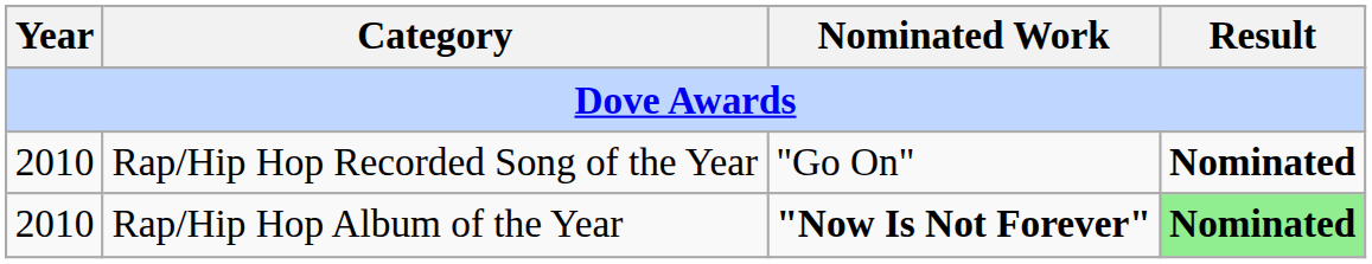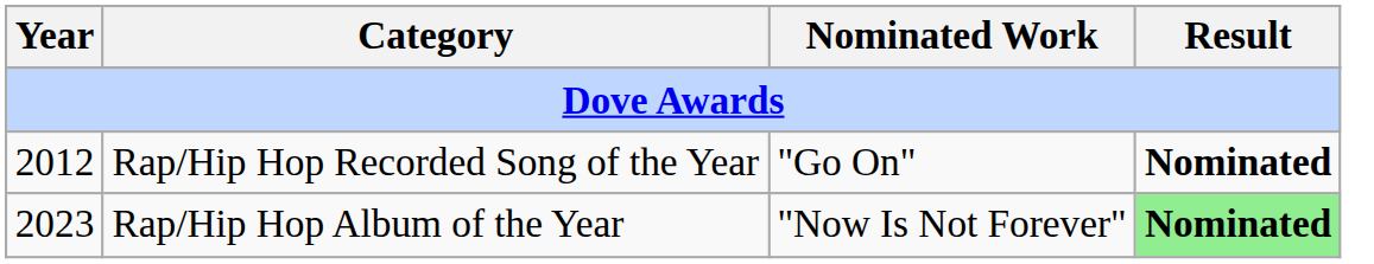 <table class="wikitable">
 <tr ---- bgcolor="#ebf5ff">
 <th>Year</th>
 <th>Category</th>
 <th>Nominated Work</th>
 <th>Result</th>
 </tr>
 <tr>
 </tr>
 <tr ---- bgcolor="#bfd7ff">
 <td colspan=6 align=center><strong><a href='#'>Dove Awards</a></strong></td>
 </tr>
 <tr>
-<td>2010</td>
+<td>2012</td>
 <td>Rap/Hip Hop Recorded Song of the Year</td>
 <td>"Go On"</td>
 <td><strong>Nominated</strong></td>
 </tr>
 <tr>
-<td>2010</td>
+<td>2023</td>
 <td>Rap/Hip Hop Album of the Year</td>
-<td><strong>"Now Is Not Forever"</strong></td>
+<td>"Now Is Not Forever"</td>
 <td style="background: lightgreen;"><strong>Nominated</strong></td>
 </tr>
 </table>
